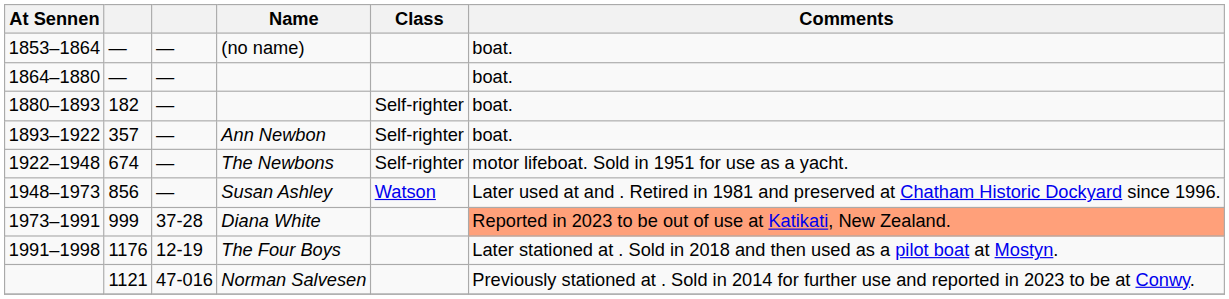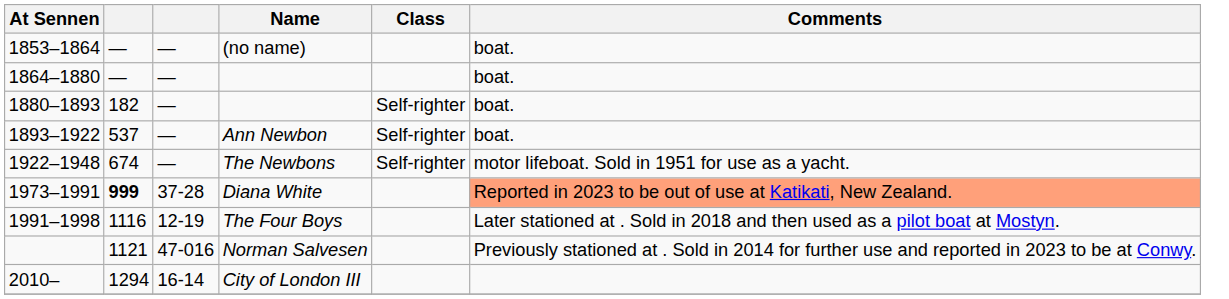 <table class="wikitable sortable">
 <tr>
 <th>At Sennen</th>
 <th></th>
 <th></th>
 <th>Name</th>
 <th>Class</th>
 <th class=unsortable>Comments</th>
 </tr>
 <tr>
 <td>1853–1864</td>
 <td>—</td>
 <td>—</td>
 <td>(no name)</td>
 <td></td>
 <td> boat.</td>
 </tr>
 <tr>
 <td>1864–1880</td>
 <td>—</td>
 <td>—</td>
 <td><em></em></td>
 <td></td>
 <td> boat.</td>
 </tr>
 <tr>
 <td>1880–1893</td>
 <td>182</td>
 <td>—</td>
 <td></td>
 <td>Self-righter</td>
 <td> boat.</td>
 </tr>
 <tr>
 <td>1893–1922</td>
-<td>357</td>
+<td>537</td>
 <td>—</td>
 <td><em>Ann Newbon</em></td>
 <td>Self-righter</td>
 <td> boat.</td>
 </tr>
 <tr>
 <td>1922–1948</td>
 <td>674</td>
 <td>—</td>
 <td><em>The Newbons</em></td>
 <td>Self-righter</td>
 <td> motor lifeboat. Sold in 1951 for use as a yacht.</td>
 </tr>
 <tr>
-<td>1948–1973</td>
-<td>856</td>
-<td>—</td>
-<td><em>Susan Ashley</em></td>
-<td><a href='#'>Watson</a></td>
-<td>Later used at  and . Retired in 1981 and preserved at <a href='#'>Chatham Historic Dockyard</a> since 1996.</td>
-</tr>
-<tr>
 <td>1973–1991</td>
-<td>999</td>
+<td><strong>999</strong></td>
 <td>37-28</td>
 <td><em>Diana White</em></td>
 <td></td>
 <td style="background: lightsalmon;">Reported in 2023 to be out of use at <a href='#'>Katikati</a>, New Zealand.</td>
 </tr>
 <tr>
 <td>1991–1998</td>
-<td>1176</td>
+<td>1116</td>
 <td>12-19</td>
 <td><em>The Four Boys</em></td>
 <td></td>
 <td>Later stationed at . Sold in 2018 and then used as a <a href='#'>pilot boat</a> at <a href='#'>Mostyn</a>.</td>
 </tr>
 <tr>
 <td></td>
 <td>1121</td>
 <td>47-016</td>
 <td><em>Norman Salvesen</em></td>
 <td></td>
 <td>Previously stationed at . Sold in 2014 for further use and reported in 2023 to be at <a href='#'>Conwy</a>.</td>
 </tr>
 <tr>
+<td>2010–</td>
+<td>1294</td>
+<td>16-14</td>
+<td><em>City of London III</em></td>
+<td></td>
+<td></td>
+</tr>
+<tr>
 </tr>
 </table>
